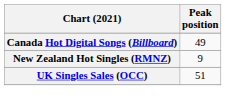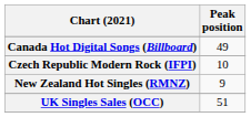 <table class="wikitable sortable plainrowheaders" style="text-align:center">
 <tr>
 <th scope="col">Chart (2021)</th>
 <th scope="col">Peak<br> position</th>
 </tr>
 <tr>
 </tr>
 <tr>
 <th scope="row">Canada <a href='#'>Hot Digital Songs</a> (<em><a href='#'>Billboard</a></em>)</th>
 <td>49</td>
 </tr>
 <tr>
+</tr>
+<tr>
+<th scope="row">Czech Republic Modern Rock (<a href='#'>IFPI</a>)</th>
+<td>10</td>
 </tr>
 <tr>
 <th scope="row">New Zealand Hot Singles (<a href='#'>RMNZ</a>)</th>
 <td>9</td>
 </tr>
 <tr>
 </tr>
 <tr>
 <th scope="row"><a href='#'>UK Singles Sales</a> (<a href='#'>OCC</a>)</th>
 <td>51</td>
 </tr>
 <tr>
 </tr>
 <tr>
 </tr>
 <tr>
 </tr>
 </table>
